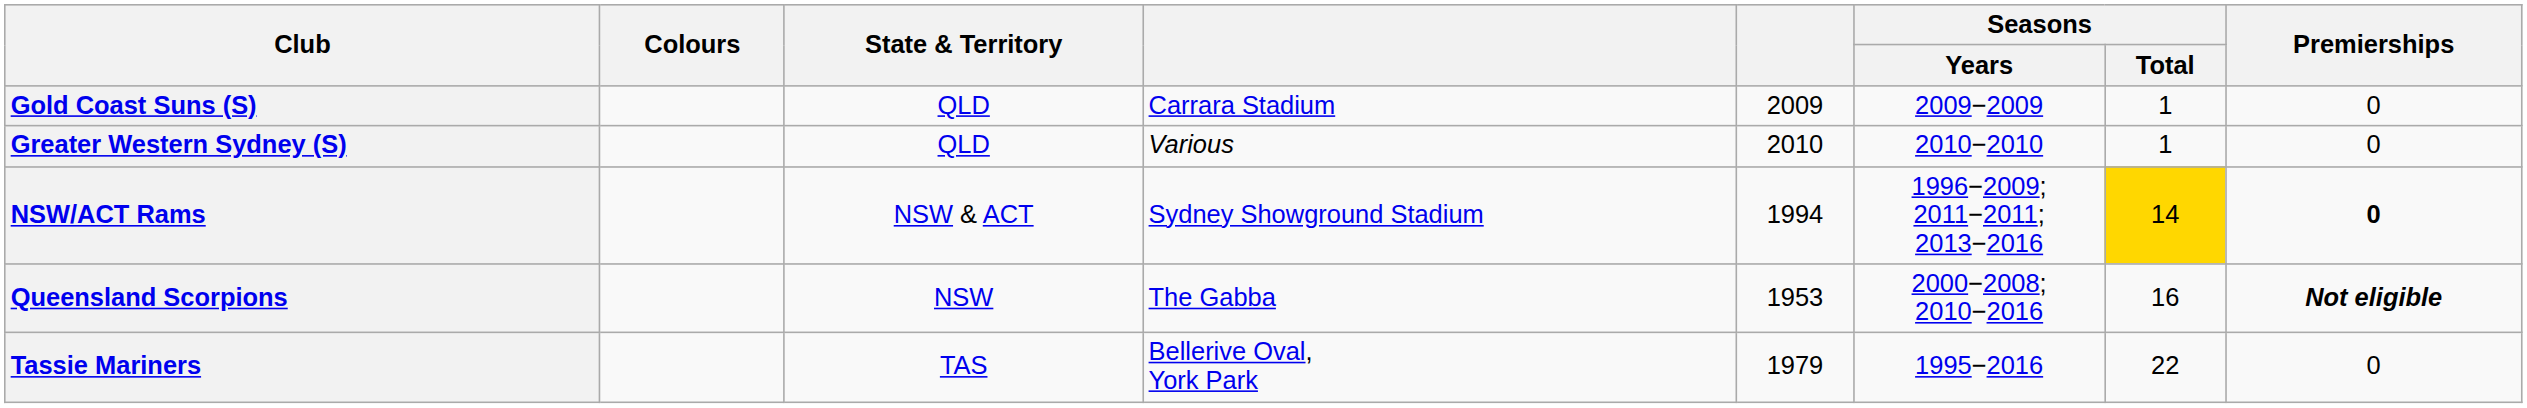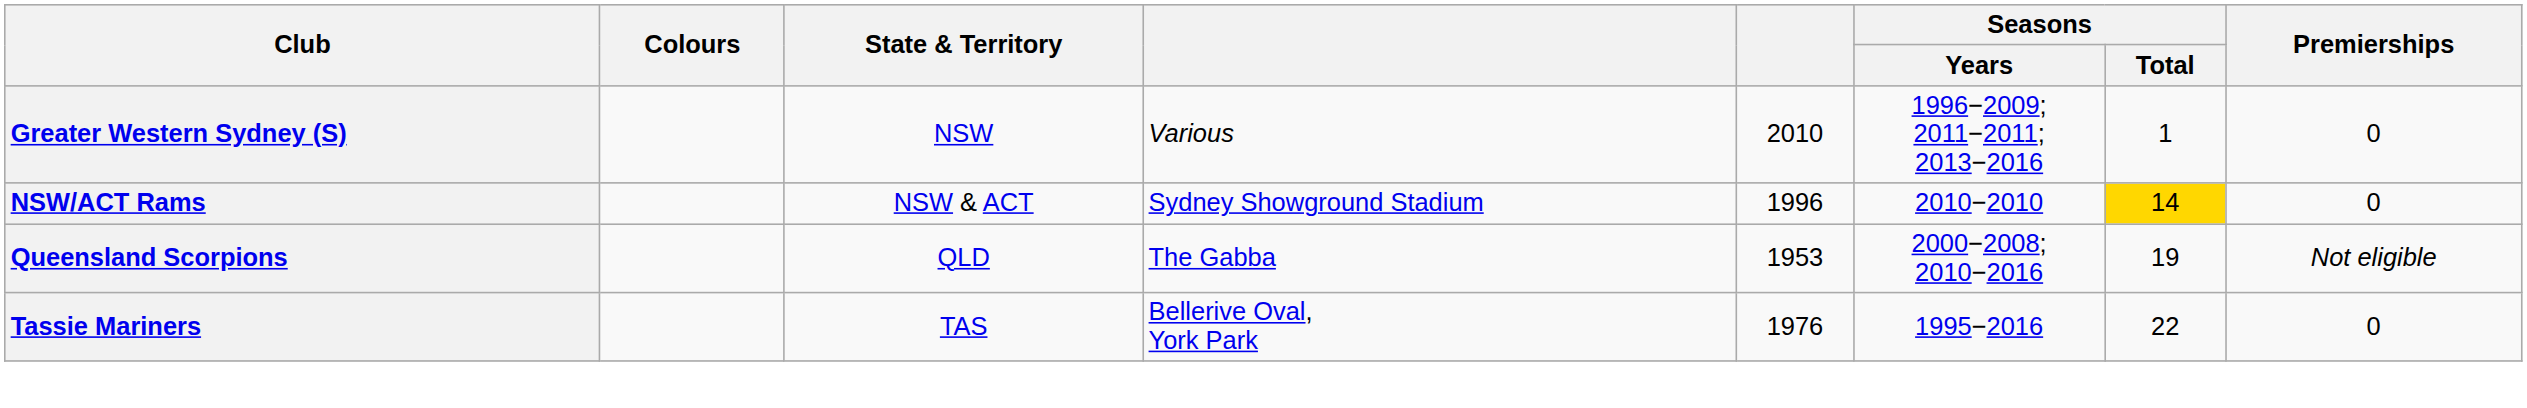 <table class=" wikitable sortable" style="width:100%; text-align:left;">
 <tr>
 <th rowspan="2">Club</th>
 <th rowspan="2" class="unsortable">Colours</th>
 <th rowspan="2">State & Territory</th>
 <th rowspan="2"></th>
 <th rowspan="2"></th>
 <th colspan="2">Seasons</th>
 <th rowspan="2">Premierships</th>
 </tr>
 <tr>
 <th>Years</th>
 <th>Total</th>
 </tr>
 <tr>
-<th style="text-align:left"><a href='#'>Gold Coast Suns (S)</a></th>
-<td style="text-align:center;"></td>
-<td style="text-align:center;"><a href='#'>QLD</a></td>
-<td><a href='#'>Carrara Stadium</a></td>
-<td style="text-align:center;">2009</td>
-<td style="text-align:center;"><a href='#'>2009</a>−<a href='#'>2009</a></td>
-<td style="text-align:center;">1</td>
-<td style="text-align:center;">0</td>
-</tr>
-<tr>
 <th style="text-align:left"><a href='#'>Greater Western Sydney (S)</a></th>
 <td style="text-align:center;"></td>
-<td style="text-align:center;"><a href='#'>QLD</a></td>
+<td style="text-align:center;"><a href='#'>NSW</a></td>
 <td><em>Various</em></td>
 <td style="text-align:center;">2010</td>
-<td style="text-align:center;"><a href='#'>2010</a>−<a href='#'>2010</a></td>
+<td style="text-align:center;"><a href='#'>1996</a>−<a href='#'>2009</a>; <br> <a href='#'>2011</a>−<a href='#'>2011</a>; <br> <a href='#'>2013</a>−<a href='#'>2016</a></td>
 <td style="text-align:center;">1</td>
 <td style="text-align:center;">0</td>
 </tr>
 <tr>
 <th style="text-align:left"><a href='#'>NSW/ACT Rams</a></th>
 <td style="text-align:center;"></td>
 <td style="text-align:center;"><a href='#'>NSW</a> & <a href='#'>ACT</a></td>
 <td><a href='#'>Sydney Showground Stadium</a></td>
-<td style="text-align:center;">1994</td>
-<td style="text-align:center;"><a href='#'>1996</a>−<a href='#'>2009</a>; <br> <a href='#'>2011</a>−<a href='#'>2011</a>; <br> <a href='#'>2013</a>−<a href='#'>2016</a></td>
+<td style="text-align:center;">1996</td>
+<td style="text-align:center;"><a href='#'>2010</a>−<a href='#'>2010</a></td>
 <td style="background: gold; text-align:center;">14</td>
-<td style="text-align:center;"><strong>0</strong></td>
+<td style="text-align:center;">0</td>
 </tr>
 <tr>
 <th style="text-align:left"><a href='#'>Queensland Scorpions</a></th>
 <td style="text-align:center;"></td>
-<td style="text-align:center;"><a href='#'>NSW</a></td>
+<td style="text-align:center;"><a href='#'>QLD</a></td>
 <td><a href='#'>The Gabba</a></td>
 <td style="text-align:center;">1953</td>
 <td style="text-align:center;"><a href='#'>2000</a>−<a href='#'>2008</a>; <br> <a href='#'>2010</a>−<a href='#'>2016</a></td>
-<td style="text-align:center;">16</td>
-<td style="text-align:center;"><strong><em>Not eligible</em></strong></td>
+<td style="text-align:center;">19</td>
+<td style="text-align:center;"><em>Not eligible</em></td>
 </tr>
 <tr>
 <th style="text-align:left"><a href='#'>Tassie Mariners</a></th>
 <td style="text-align:center;"></td>
 <td style="text-align:center;"><a href='#'>TAS</a></td>
 <td><a href='#'>Bellerive Oval</a>,<br><a href='#'>York Park</a></td>
-<td style="text-align:center;">1979</td>
+<td style="text-align:center;">1976</td>
 <td style="text-align:center;"><a href='#'>1995</a>−<a href='#'>2016</a></td>
 <td style="text-align:center;">22</td>
 <td style="text-align:center;">0</td>
 </tr>
 </table>
